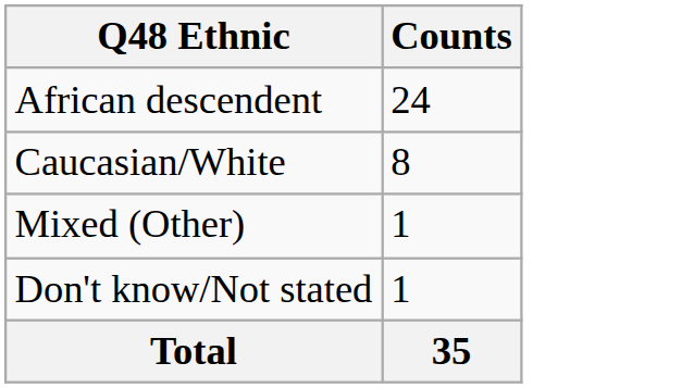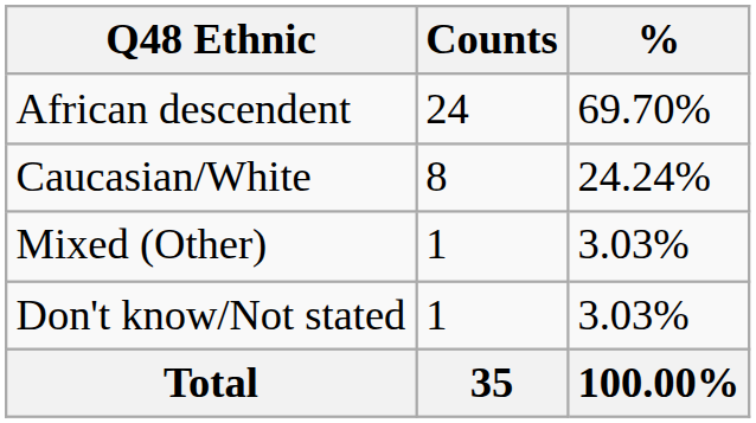 <table class="wikitable sortable">
 <tr>
 <th>Q48 Ethnic</th>
 <th>Counts</th>
+<th>%</th>
 </tr>
 <tr>
 <td>African descendent</td>
 <td>24</td>
+<td>69.70%</td>
 </tr>
 <tr>
 <td>Caucasian/White</td>
 <td>8</td>
+<td>24.24%</td>
 </tr>
 <tr>
 <td>Mixed (Other)</td>
 <td>1</td>
+<td>3.03%</td>
 </tr>
 <tr>
 <td>Don't know/Not stated</td>
 <td>1</td>
+<td>3.03%</td>
 </tr>
 <tr>
 <th>Total</th>
 <th>35</th>
+<th>100.00%</th>
 </tr>
 </table>
